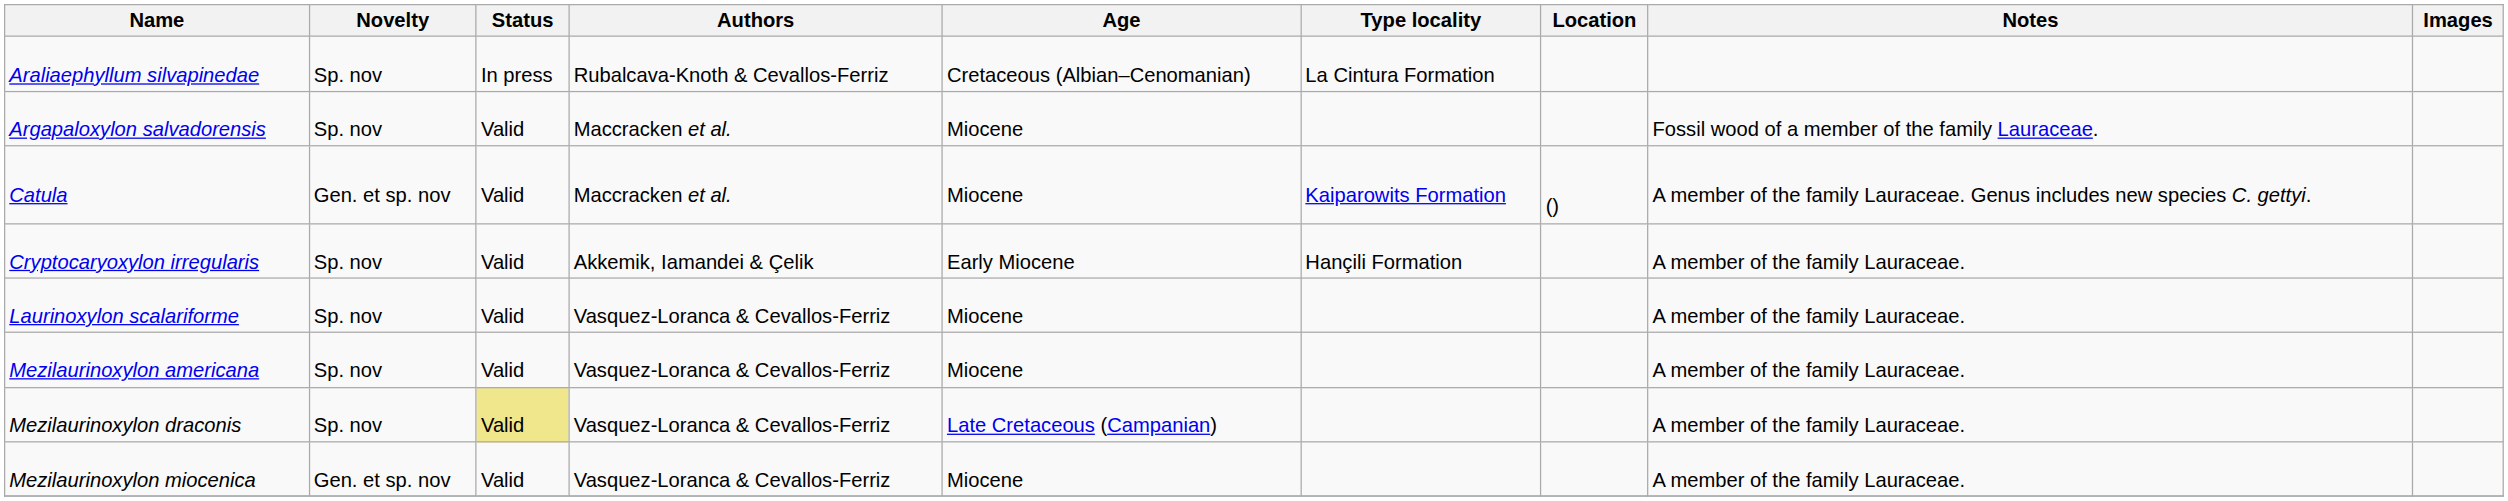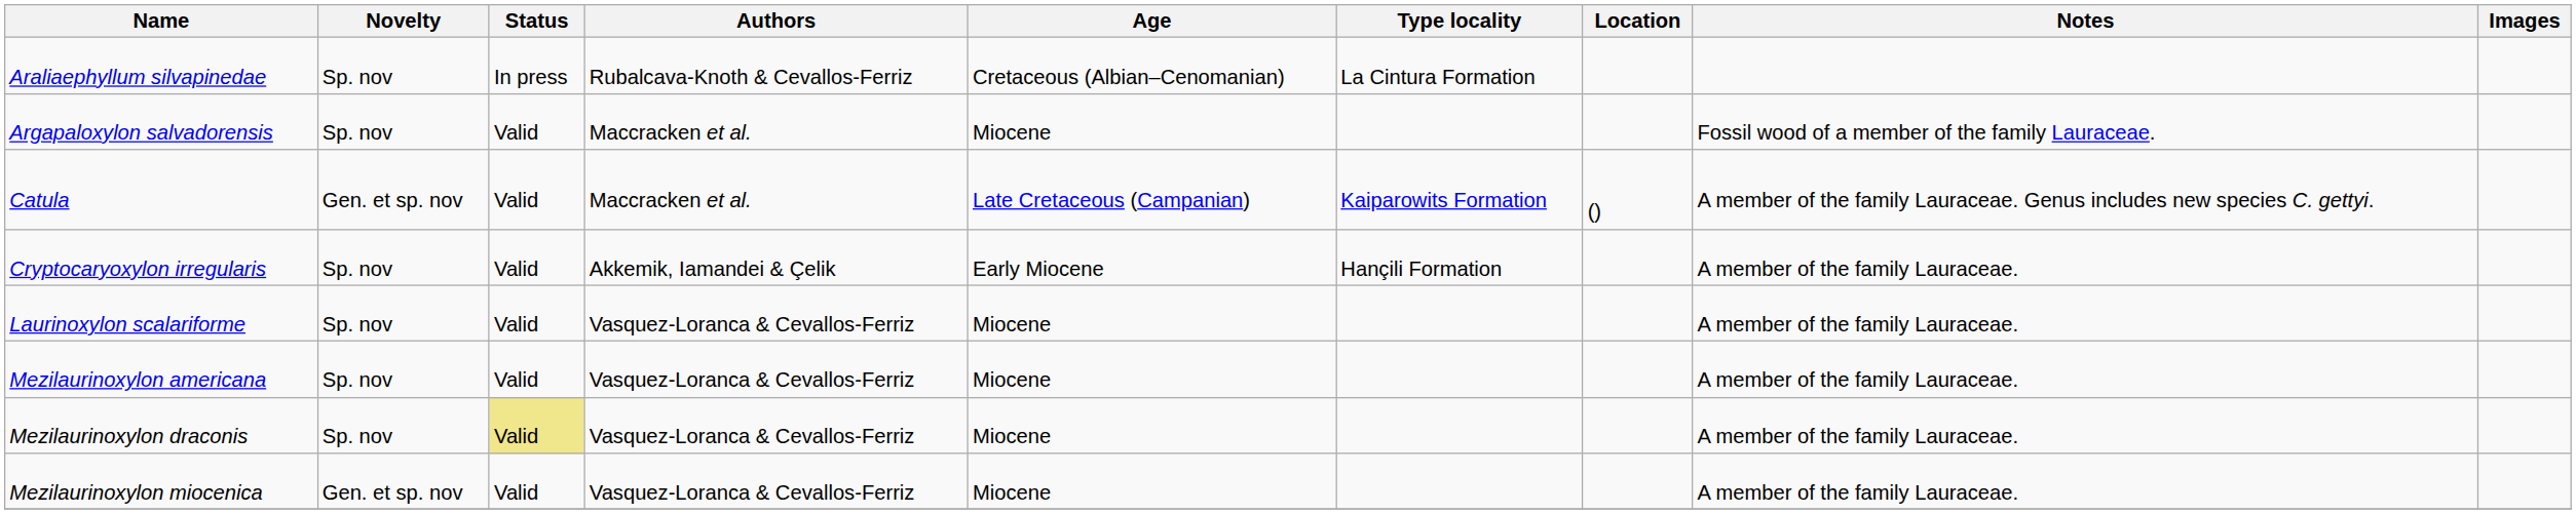 <table class="wikitable sortable" align="center" width="100%">
 <tr>
 <th>Name</th>
 <th>Novelty</th>
 <th>Status</th>
 <th>Authors</th>
 <th>Age</th>
 <th>Type locality</th>
 <th>Location</th>
 <th>Notes</th>
 <th>Images</th>
 </tr>
 <tr>
 <td><br><em><a href='#'>Araliaephyllum silvapinedae</a></em></td>
 <td><br>Sp. nov</td>
 <td><br>In press</td>
 <td><br>Rubalcava-Knoth & Cevallos-Ferriz</td>
 <td><br>Cretaceous (Albian–Cenomanian)</td>
 <td><br>La Cintura Formation</td>
 <td><br></td>
 <td></td>
 <td></td>
 </tr>
 <tr>
 <td><br><em><a href='#'>Argapaloxylon salvadorensis</a></em></td>
 <td><br>Sp. nov</td>
 <td><br>Valid</td>
 <td><br>Maccracken <em>et al.</em></td>
 <td><br>Miocene</td>
 <td></td>
 <td><br></td>
 <td><br>Fossil wood of a member of the family <a href='#'>Lauraceae</a>.</td>
 <td></td>
 </tr>
 <tr>
 <td><br><em><a href='#'>Catula</a></em></td>
 <td><br>Gen. et sp. nov</td>
 <td><br>Valid</td>
 <td><br>Maccracken <em>et al.</em></td>
-<td><br>Miocene</td>
+<td><br><a href='#'>Late Cretaceous</a> (<a href='#'>Campanian</a>)</td>
 <td><br><a href='#'>Kaiparowits Formation</a></td>
 <td><br><br>()</td>
 <td><br>A member of the family Lauraceae. Genus includes new species <em>C. gettyi</em>.</td>
 <td></td>
 </tr>
 <tr>
 <td><br><em><a href='#'>Cryptocaryoxylon irregularis</a></em></td>
 <td><br>Sp. nov</td>
 <td><br>Valid</td>
 <td><br>Akkemik, Iamandei & Çelik</td>
 <td><br>Early Miocene</td>
 <td><br>Hançili Formation</td>
 <td><br></td>
 <td><br>A member of the family Lauraceae.</td>
 <td></td>
 </tr>
 <tr>
 <td><br><em><a href='#'>Laurinoxylon scalariforme</a></em></td>
 <td><br>Sp. nov</td>
 <td><br>Valid</td>
 <td><br>Vasquez-Loranca & Cevallos-Ferriz</td>
 <td><br>Miocene</td>
 <td></td>
 <td><br></td>
 <td><br>A member of the family Lauraceae.</td>
 <td></td>
 </tr>
 <tr>
 <td><br><em><a href='#'>Mezilaurinoxylon americana</a></em></td>
 <td><br>Sp. nov</td>
 <td><br>Valid</td>
 <td><br>Vasquez-Loranca & Cevallos-Ferriz</td>
 <td><br>Miocene</td>
 <td></td>
 <td><br></td>
 <td><br>A member of the family Lauraceae.</td>
 <td></td>
 </tr>
 <tr>
 <td><br><em>Mezilaurinoxylon draconis</em></td>
 <td><br>Sp. nov</td>
 <td style="background: khaki;"><br>Valid</td>
 <td><br>Vasquez-Loranca & Cevallos-Ferriz</td>
-<td><br><a href='#'>Late Cretaceous</a> (<a href='#'>Campanian</a>)</td>
+<td><br>Miocene</td>
 <td></td>
 <td><br></td>
 <td><br>A member of the family Lauraceae.</td>
 <td></td>
 </tr>
 <tr>
 <td><br><em>Mezilaurinoxylon miocenica</em></td>
 <td><br>Gen. et sp. nov</td>
 <td><br>Valid</td>
 <td><br>Vasquez-Loranca & Cevallos-Ferriz</td>
 <td><br>Miocene</td>
 <td></td>
 <td><br></td>
 <td><br>A member of the family Lauraceae.</td>
 <td></td>
 </tr>
 <tr>
 </tr>
 </table>
